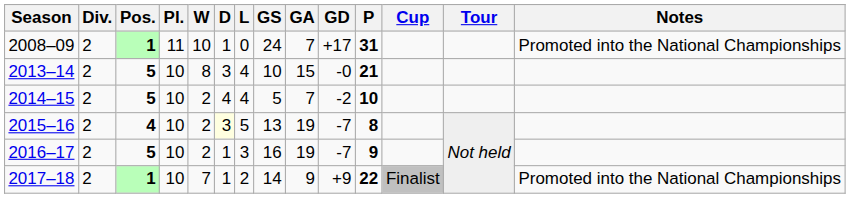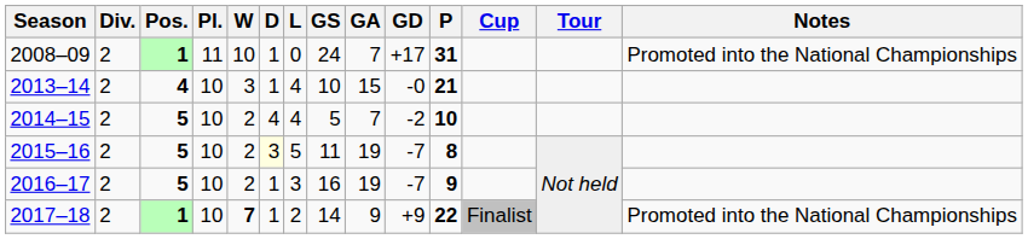 <table class="wikitable">
 <tr style="background:#efefef;">
 <th>Season</th>
 <th>Div.</th>
 <th>Pos.</th>
 <th>Pl.</th>
 <th>W</th>
 <th>D</th>
 <th>L</th>
 <th>GS</th>
 <th>GA</th>
 <th>GD</th>
 <th>P</th>
 <th><a href='#'>Cup</a></th>
 <th><a href='#'>Tour</a></th>
 <th>Notes</th>
 </tr>
 <tr>
 <td>2008–09</td>
 <td>2</td>
 <td align=right bgcolor=#B9FFB9><strong>1</strong></td>
 <td align=right>11</td>
 <td align=right>10</td>
 <td align=right>1</td>
 <td align=right>0</td>
 <td align=right>24</td>
 <td align=right>7</td>
 <td align=right>+17</td>
 <td align=right><strong>31</strong></td>
 <td></td>
 <td></td>
 <td>Promoted into the National Championships</td>
 </tr>
 <tr>
 <td><a href='#'>2013–14</a></td>
 <td>2</td>
-<td align=right><strong>5</strong></td>
+<td align=right><strong>4</strong></td>
 <td align=right>10</td>
-<td align=right>8</td>
 <td align=right>3</td>
+<td align=right>1</td>
 <td align=right>4</td>
 <td align=right>10</td>
 <td align=right>15</td>
 <td align=right>-0</td>
 <td align=right><strong>21</strong></td>
 <td></td>
 <td></td>
 <td></td>
 </tr>
 <tr>
 <td><a href='#'>2014–15</a></td>
 <td>2</td>
 <td align=right><strong>5</strong></td>
 <td align=right>10</td>
 <td align=right>2</td>
 <td align=right>4</td>
 <td align=right>4</td>
 <td align=right>5</td>
 <td align=right>7</td>
 <td align=right>-2</td>
 <td align=right><strong>10</strong></td>
 <td></td>
 <td></td>
 <td></td>
 </tr>
 <tr>
 <td><a href='#'>2015–16</a></td>
 <td>2</td>
-<td align=right><strong>4</strong></td>
+<td align=right><strong>5</strong></td>
 <td align=right>10</td>
 <td align=right>2</td>
 <td align=right style="background: lightyellow;">3</td>
 <td align=right>5</td>
-<td align=right>13</td>
+<td align=right>11</td>
 <td align=right>19</td>
 <td align=right>-7</td>
 <td align=right><strong>8</strong></td>
 <td></td>
 <td rowspan=3 bgcolor=EFEFEF><em>Not held</em></td>
 <td></td>
 </tr>
 <tr>
 <td><a href='#'>2016–17</a></td>
 <td>2</td>
 <td align=right><strong>5</strong></td>
 <td align=right>10</td>
 <td align=right>2</td>
 <td align=right>1</td>
 <td align=right>3</td>
 <td align=right>16</td>
 <td align=right>19</td>
 <td align=right>-7</td>
 <td align=right><strong>9</strong></td>
 <td></td>
 <td></td>
 </tr>
 <tr>
 <td><a href='#'>2017–18</a></td>
 <td>2</td>
 <td align=right bgcolor=#B9FFB9><strong>1</strong></td>
 <td align=right>10</td>
-<td align=right>7</td>
+<td align=right><strong>7</strong></td>
 <td align=right>1</td>
 <td align=right>2</td>
 <td align=right>14</td>
 <td align=right>9</td>
 <td align=right>+9</td>
 <td align=right><strong>22</strong></td>
 <td align=center bgcolor=silver>Finalist</td>
 <td>Promoted into the National Championships</td>
 </tr>
 </table>
